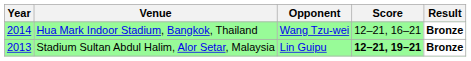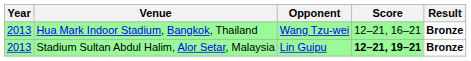 <table class="sortable wikitable" style="font-size: 90%;">
 <tr>
 <th>Year</th>
 <th>Venue</th>
 <th>Opponent</th>
 <th>Score</th>
 <th>Result</th>
 </tr>
 <tr style="background:#98FB98">
-<td align="center"><a href='#'>2014</a></td>
+<td align="center"><a href='#'>2013</a></td>
 <td align="left"><a href='#'>Hua Mark Indoor Stadium</a>, <a href='#'>Bangkok</a>, Thailand</td>
 <td align="left"> <a href='#'>Wang Tzu-wei</a></td>
 <td align="left">12–21, 16–21</td>
 <td style="text-align:left; background:white"> <strong>Bronze</strong></td>
 </tr>
 <tr style="background:#98FB98">
 <td align="center"><a href='#'>2013</a></td>
 <td align="left">Stadium Sultan Abdul Halim, <a href='#'>Alor Setar</a>, Malaysia</td>
 <td align="left"> <a href='#'>Lin Guipu</a></td>
 <td align="left"><strong>12–21, 19–21</strong></td>
 <td style="text-align:left; background:white"> <strong>Bronze</strong></td>
 </tr>
 </table>
